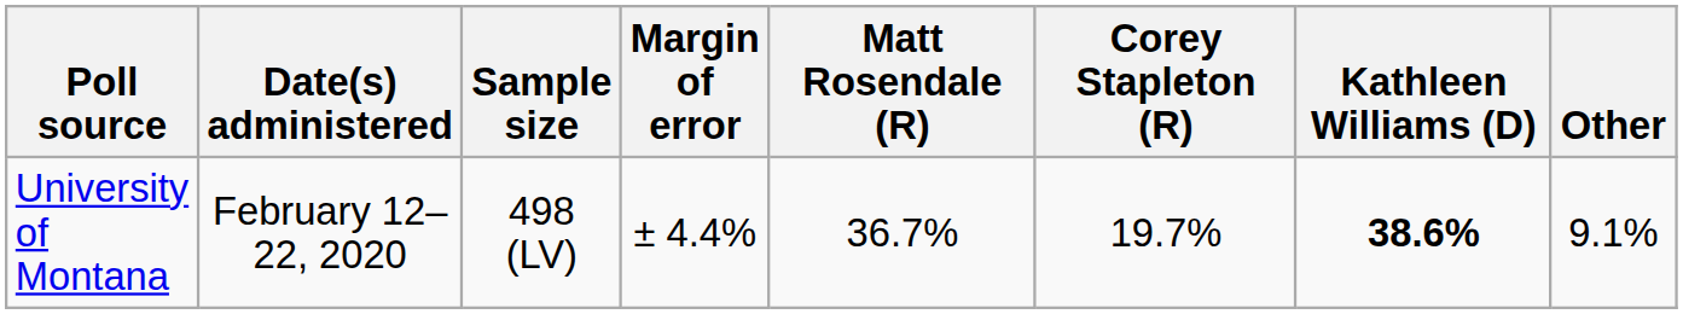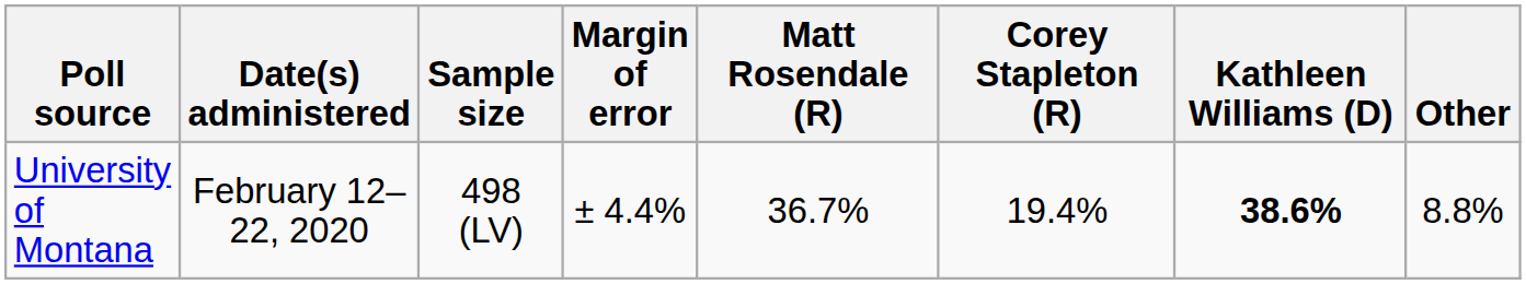 <table class="wikitable" style="font-size:90%;text-align:center;">
 <tr valign=bottom>
 <th>Poll source</th>
 <th>Date(s)<br>administered</th>
 <th>Sample<br>size</th>
 <th>Margin<br>of error</th>
 <th style="width:100px;">Matt<br>Rosendale (R)</th>
 <th style="width:100px;">Corey<br>Stapleton (R)</th>
 <th style="width:100px;">Kathleen<br>Williams (D)</th>
 <th>Other</th>
 </tr>
 <tr>
 <td style="text-align:left;"><a href='#'>University of Montana</a></td>
 <td>February 12–22, 2020</td>
 <td>498 (LV)</td>
 <td>± 4.4%</td>
 <td>36.7%</td>
-<td>19.7%</td>
+<td>19.4%</td>
 <td><strong>38.6%</strong></td>
-<td>9.1%</td>
+<td>8.8%</td>
 </tr>
 </table>
